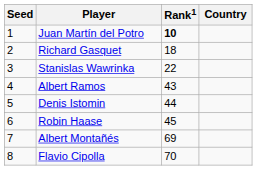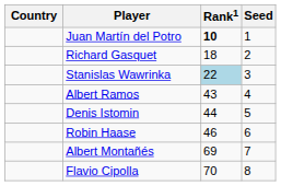 <table class=wikitable>
 <tr>
-<th>Seed</th>
+<th width="70">Country</th>
 <th width="175">Player</th>
 <th>Rank<sup>1</sup></th>
-<th width="70">Country</th>
+<th>Seed</th>
 </tr>
 <tr>
-<td>1</td>
+<td></td>
 <td><a href='#'>Juan Martín del Potro</a></td>
 <td><strong>10</strong></td>
-<td></td>
+<td>1</td>
 </tr>
 <tr>
-<td>2</td>
+<td></td>
 <td><a href='#'>Richard Gasquet</a></td>
 <td>18</td>
-<td></td>
+<td>2</td>
 </tr>
 <tr>
+<td></td>
+<td><a href='#'>Stanislas Wawrinka</a></td>
+<td style="background: lightblue;">22</td>
 <td>3</td>
-<td><a href='#'>Stanislas Wawrinka</a></td>
-<td>22</td>
-<td></td>
 </tr>
 <tr>
-<td>4</td>
+<td></td>
 <td><a href='#'>Albert Ramos</a></td>
 <td>43</td>
-<td></td>
+<td>4</td>
 </tr>
 <tr>
-<td>5</td>
+<td></td>
 <td><a href='#'>Denis Istomin</a></td>
 <td>44</td>
-<td></td>
+<td>5</td>
 </tr>
 <tr>
+<td></td>
+<td><a href='#'>Robin Haase</a></td>
+<td>46</td>
 <td>6</td>
-<td><a href='#'>Robin Haase</a></td>
-<td>45</td>
-<td></td>
 </tr>
 <tr>
-<td>7</td>
+<td></td>
 <td><a href='#'>Albert Montañés</a></td>
 <td>69</td>
-<td></td>
+<td>7</td>
 </tr>
 <tr>
-<td>8</td>
+<td></td>
 <td><a href='#'>Flavio Cipolla</a></td>
 <td>70</td>
-<td></td>
+<td>8</td>
 </tr>
 </table>
